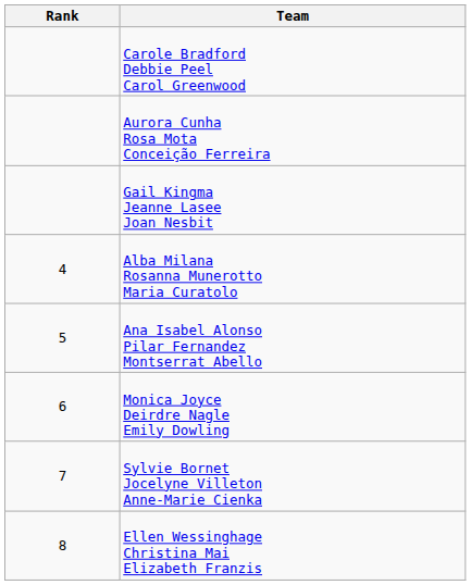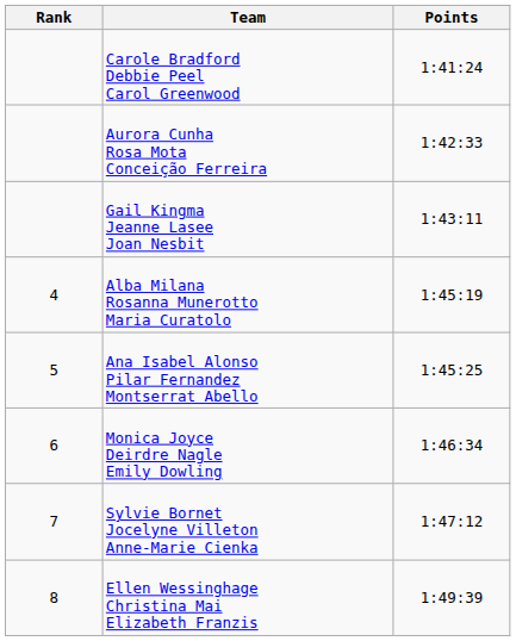 <table class="wikitable" style="text-align:center;" width="50%">
 <tr>
 <th width=10%>Rank</th>
 <th width=30%>Team</th>
+<th width=10%>Points</th>
 </tr>
 <tr>
 <td></td>
 <td align=left><br><a href='#'>Carole Bradford</a><br><a href='#'>Debbie Peel</a><br><a href='#'>Carol Greenwood</a></td>
+<td>1:41:24</td>
 </tr>
 <tr>
 <td></td>
 <td align=left><br><a href='#'>Aurora Cunha</a><br><a href='#'>Rosa Mota</a><br><a href='#'>Conceição Ferreira</a></td>
+<td>1:42:33</td>
 </tr>
 <tr>
 <td></td>
 <td align=left><br><a href='#'>Gail Kingma</a><br><a href='#'>Jeanne Lasee</a><br><a href='#'>Joan Nesbit</a></td>
+<td>1:43:11</td>
 </tr>
 <tr>
 <td>4</td>
 <td align=left><br><a href='#'>Alba Milana</a><br><a href='#'>Rosanna Munerotto</a><br><a href='#'>Maria Curatolo</a></td>
+<td>1:45:19</td>
 </tr>
 <tr>
 <td>5</td>
 <td align=left><br><a href='#'>Ana Isabel Alonso</a><br><a href='#'>Pilar Fernandez</a><br><a href='#'>Montserrat Abello</a></td>
+<td>1:45:25</td>
 </tr>
 <tr>
 <td>6</td>
 <td align=left><br><a href='#'>Monica Joyce</a><br><a href='#'>Deirdre Nagle</a><br><a href='#'>Emily Dowling</a></td>
+<td>1:46:34</td>
 </tr>
 <tr>
 <td>7</td>
 <td align=left><br><a href='#'>Sylvie Bornet</a><br><a href='#'>Jocelyne Villeton</a><br><a href='#'>Anne-Marie Cienka</a></td>
+<td>1:47:12</td>
 </tr>
 <tr>
 <td>8</td>
 <td align=left><br><a href='#'>Ellen Wessinghage</a><br><a href='#'>Christina Mai</a><br><a href='#'>Elizabeth Franzis</a></td>
+<td>1:49:39</td>
 </tr>
 </table>
